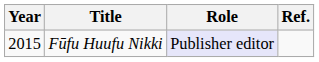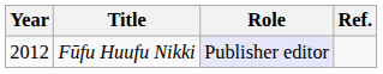 <table class="wikitable sortable">
 <tr>
 <th>Year</th>
 <th>Title</th>
 <th>Role</th>
 <th>Ref.</th>
 </tr>
 <tr>
-<td>2015</td>
+<td>2012</td>
 <td><em>Fūfu Huufu Nikki</em></td>
 <td style="background: lavender;">Publisher editor</td>
 <td></td>
 </tr>
 </table>
